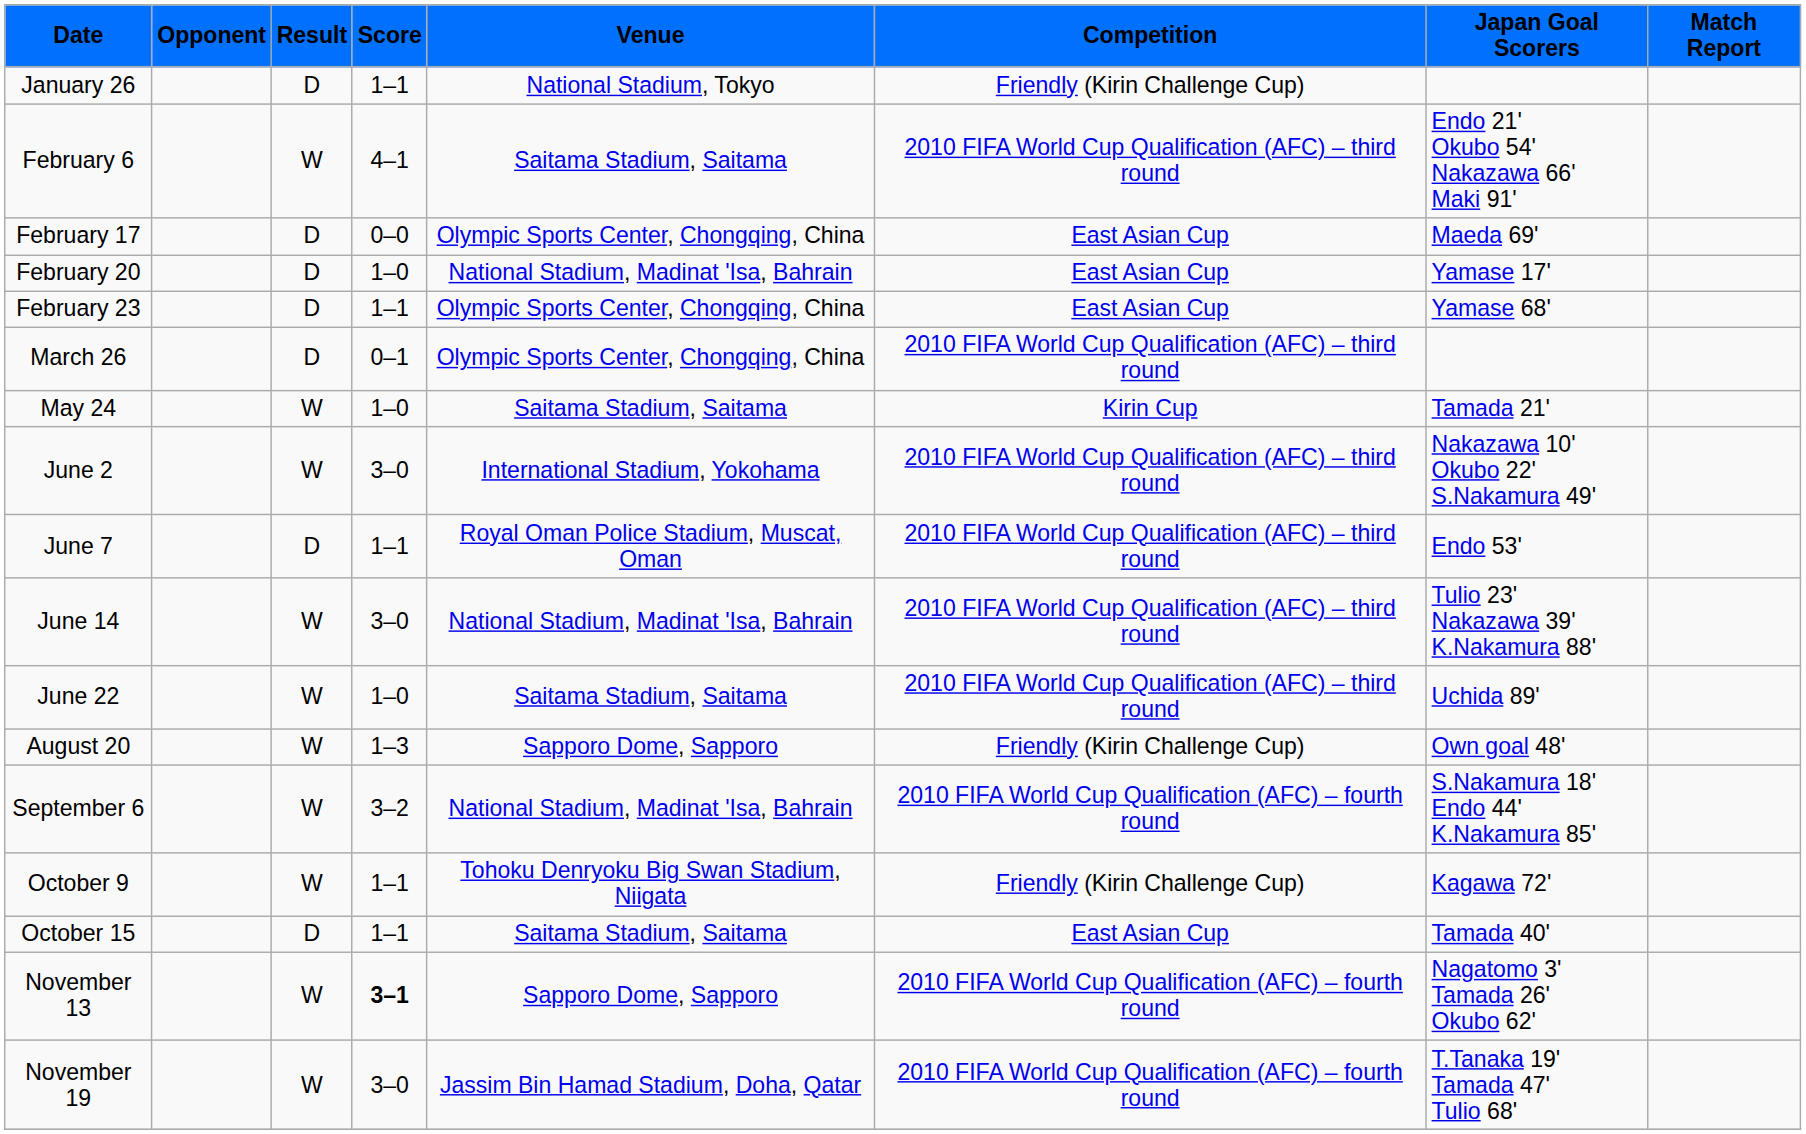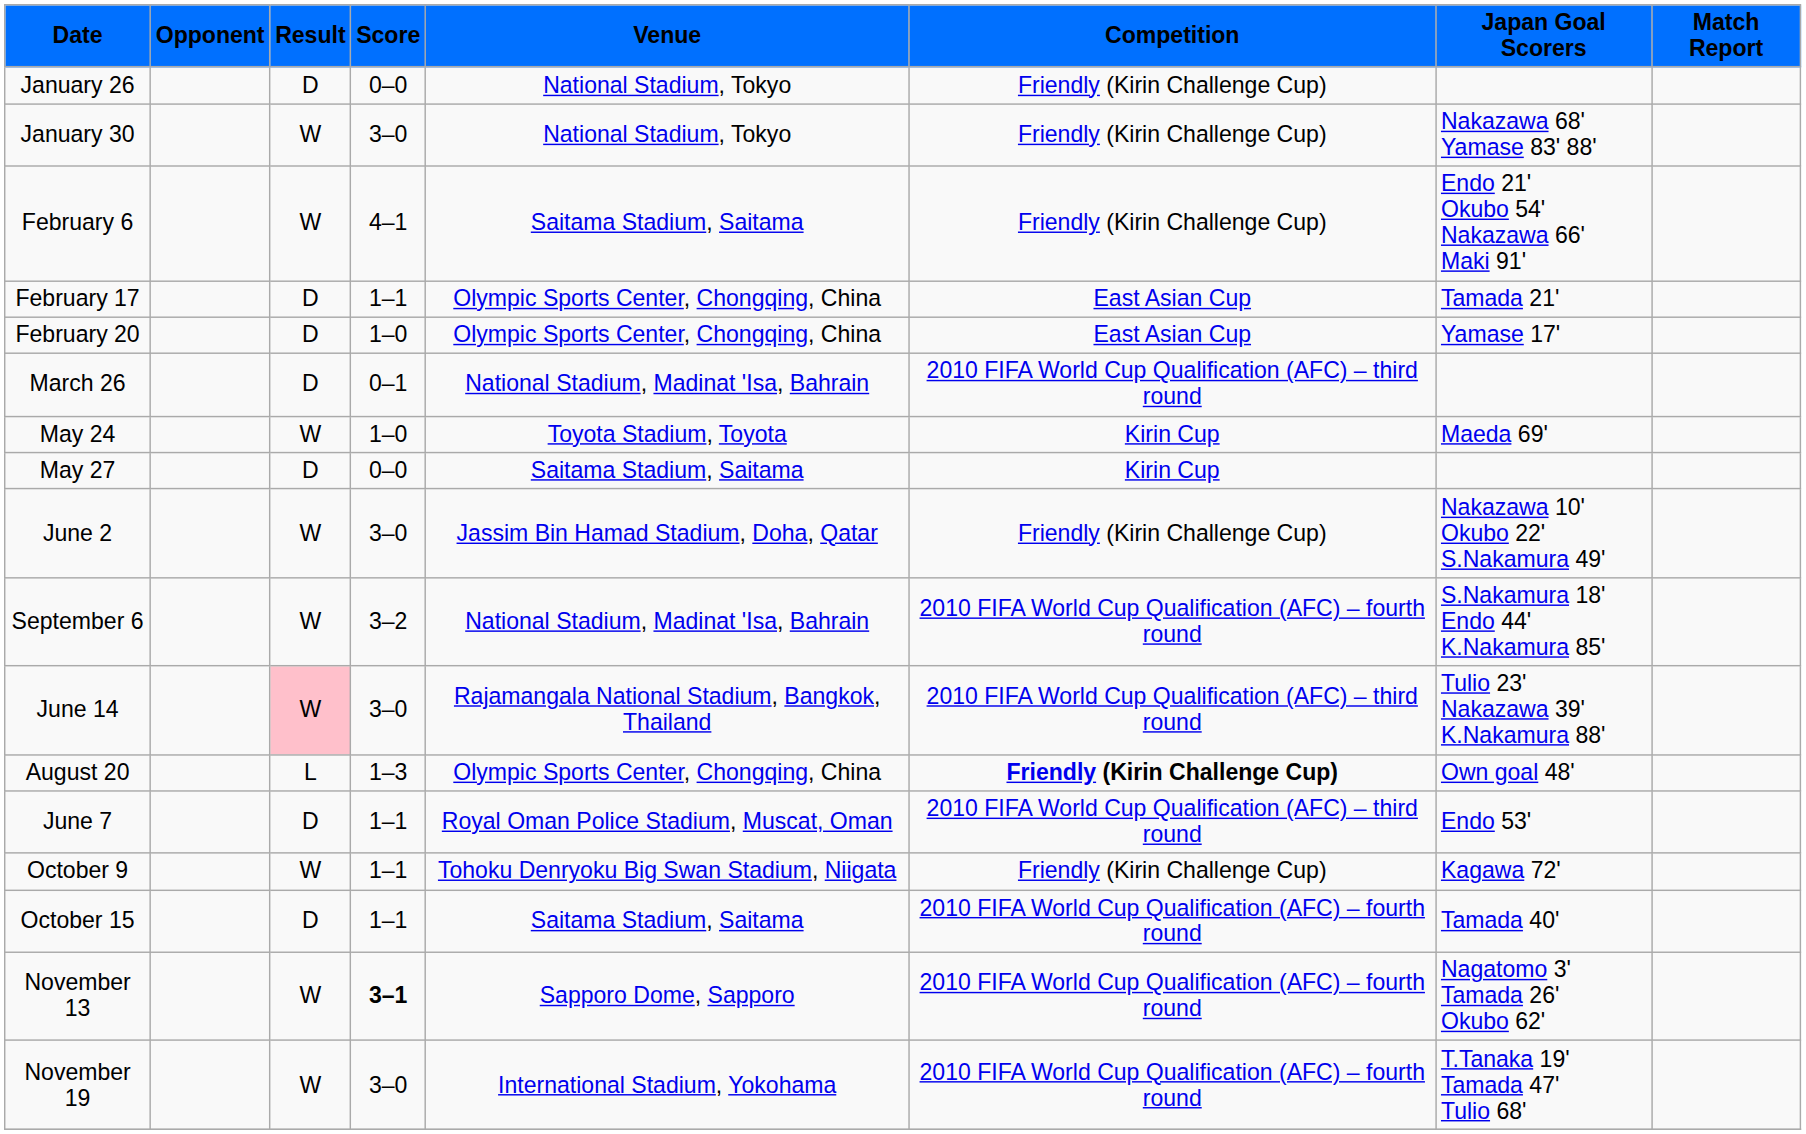 <table class="wikitable" style="text-align:center;">
 <tr>
 <th style="background:#0070FF;"><span>Date</span></th>
 <th style="background:#0070FF;"><span>Opponent</span></th>
 <th style="background:#0070FF;"><span>Result</span></th>
 <th style="background:#0070FF;"><span>Score</span></th>
 <th style="background:#0070FF;"><span>Venue</span></th>
 <th style="background:#0070FF;"><span>Competition</span></th>
 <th style="background:#0070FF;"><span>Japan Goal Scorers</span></th>
 <th style="background:#0070FF;"><span>Match Report</span></th>
 </tr>
 <tr>
 <td>January 26</td>
 <td align="left"></td>
 <td>D</td>
-<td>1–1</td>
+<td>0–0</td>
 <td><a href='#'>National Stadium</a>, Tokyo</td>
 <td><a href='#'>Friendly</a> (Kirin Challenge Cup)</td>
 <td align="left"></td>
+<td></td>
+</tr>
+<tr>
+<td>January 30</td>
+<td align="left"></td>
+<td>W</td>
+<td>3–0</td>
+<td><a href='#'>National Stadium</a>, Tokyo</td>
+<td><a href='#'>Friendly</a> (Kirin Challenge Cup)</td>
+<td align="left"><a href='#'>Nakazawa</a> 68' <br> <a href='#'>Yamase</a> 83' 88'</td>
 <td></td>
 </tr>
 <tr>
 <td>February 6</td>
 <td align="left"></td>
 <td>W</td>
 <td align="center">4–1</td>
 <td><a href='#'>Saitama Stadium</a>, <a href='#'>Saitama</a></td>
-<td><a href='#'>2010 FIFA World Cup Qualification (AFC) – third round</a></td>
+<td><a href='#'>Friendly</a> (Kirin Challenge Cup)</td>
 <td align="left"><a href='#'>Endo</a> 21' <br> <a href='#'>Okubo</a> 54' <br> <a href='#'>Nakazawa</a> 66' <br> <a href='#'>Maki</a> 91'</td>
 <td></td>
 </tr>
 <tr>
 <td>February 17</td>
 <td align="left"></td>
 <td>D</td>
-<td>0–0</td>
+<td>1–1</td>
 <td><a href='#'>Olympic Sports Center</a>, <a href='#'>Chongqing</a>, China</td>
 <td><a href='#'>East Asian Cup</a></td>
-<td align="left"><a href='#'>Maeda</a> 69'</td>
+<td align="left"><a href='#'>Tamada</a> 21'</td>
 <td></td>
 </tr>
 <tr>
 <td>February 20</td>
 <td align="left"></td>
 <td>D</td>
 <td>1–0</td>
-<td><a href='#'>National Stadium</a>, <a href='#'>Madinat 'Isa</a>, <a href='#'>Bahrain</a></td>
+<td><a href='#'>Olympic Sports Center</a>, <a href='#'>Chongqing</a>, China</td>
 <td><a href='#'>East Asian Cup</a></td>
 <td align="left"><a href='#'>Yamase</a> 17'</td>
-<td></td>
-</tr>
-<tr>
-<td>February 23</td>
-<td align="left"></td>
-<td>D</td>
-<td>1–1</td>
-<td><a href='#'>Olympic Sports Center</a>, <a href='#'>Chongqing</a>, China</td>
-<td><a href='#'>East Asian Cup</a></td>
-<td align="left"><a href='#'>Yamase</a> 68'</td>
 <td></td>
 </tr>
 <tr>
 <td>March 26</td>
 <td align="left"></td>
 <td>D</td>
 <td>0–1</td>
-<td><a href='#'>Olympic Sports Center</a>, <a href='#'>Chongqing</a>, China</td>
+<td><a href='#'>National Stadium</a>, <a href='#'>Madinat 'Isa</a>, <a href='#'>Bahrain</a></td>
 <td><a href='#'>2010 FIFA World Cup Qualification (AFC) – third round</a></td>
 <td align="left"></td>
 <td></td>
 </tr>
 <tr>
 <td>May 24</td>
 <td align="left"></td>
 <td>W</td>
 <td>1–0</td>
+<td><a href='#'>Toyota Stadium</a>, <a href='#'>Toyota</a></td>
+<td><a href='#'>Kirin Cup</a></td>
+<td align="left"><a href='#'>Maeda</a> 69'</td>
+<td></td>
+</tr>
+<tr>
+<td>May 27</td>
+<td align="left"></td>
+<td>D</td>
+<td>0–0</td>
 <td><a href='#'>Saitama Stadium</a>, <a href='#'>Saitama</a></td>
 <td><a href='#'>Kirin Cup</a></td>
-<td align="left"><a href='#'>Tamada</a> 21'</td>
+<td align="left"></td>
 <td></td>
 </tr>
 <tr>
 <td>June 2</td>
 <td align="left"></td>
 <td>W</td>
 <td>3–0</td>
-<td><a href='#'>International Stadium</a>, <a href='#'>Yokohama</a></td>
+<td><a href='#'>Jassim Bin Hamad Stadium</a>, <a href='#'>Doha</a>, <a href='#'>Qatar</a></td>
+<td><a href='#'>Friendly</a> (Kirin Challenge Cup)</td>
+<td align="left"><a href='#'>Nakazawa</a> 10' <br> <a href='#'>Okubo</a> 22' <br> <a href='#'>S.Nakamura</a> 49'</td>
+<td></td>
+</tr>
+<tr>
+<td>September 6</td>
+<td align="left"></td>
+<td>W</td>
+<td>3–2</td>
+<td><a href='#'>National Stadium</a>, <a href='#'>Madinat 'Isa</a>, <a href='#'>Bahrain</a></td>
+<td><a href='#'>2010 FIFA World Cup Qualification (AFC) – fourth round</a></td>
+<td align="left"><a href='#'>S.Nakamura</a> 18' <br> <a href='#'>Endo</a> 44' <br> <a href='#'>K.Nakamura</a> 85'</td>
+<td></td>
+</tr>
+<tr>
+<td>June 14</td>
+<td align="left"></td>
+<td style="background: pink;">W</td>
+<td>3–0</td>
+<td><a href='#'>Rajamangala National Stadium</a>, <a href='#'>Bangkok</a>, <a href='#'>Thailand</a></td>
 <td><a href='#'>2010 FIFA World Cup Qualification (AFC) – third round</a></td>
-<td align="left"><a href='#'>Nakazawa</a> 10' <br> <a href='#'>Okubo</a> 22' <br> <a href='#'>S.Nakamura</a> 49'</td>
+<td align="left"><a href='#'>Tulio</a> 23' <br> <a href='#'>Nakazawa</a> 39' <br> <a href='#'>K.Nakamura</a> 88'</td>
+<td></td>
+</tr>
+<tr>
+<td>August 20</td>
+<td align="left"></td>
+<td>L</td>
+<td>1–3</td>
+<td><a href='#'>Olympic Sports Center</a>, <a href='#'>Chongqing</a>, China</td>
+<td><strong><a href='#'>Friendly</a> (Kirin Challenge Cup)</strong></td>
+<td align="left"><a href='#'>Own goal</a> 48'</td>
 <td></td>
 </tr>
 <tr>
 <td align="center">June 7</td>
 <td align="left"></td>
 <td>D</td>
 <td>1–1</td>
 <td><a href='#'>Royal Oman Police Stadium</a>, <a href='#'>Muscat, Oman</a></td>
 <td><a href='#'>2010 FIFA World Cup Qualification (AFC) – third round</a></td>
 <td align="left"><a href='#'>Endo</a> 53'</td>
-<td></td>
-</tr>
-<tr>
-<td>June 14</td>
-<td align="left"></td>
-<td>W</td>
-<td>3–0</td>
-<td><a href='#'>National Stadium</a>, <a href='#'>Madinat 'Isa</a>, <a href='#'>Bahrain</a></td>
-<td><a href='#'>2010 FIFA World Cup Qualification (AFC) – third round</a></td>
-<td align="left"><a href='#'>Tulio</a> 23' <br> <a href='#'>Nakazawa</a> 39' <br> <a href='#'>K.Nakamura</a> 88'</td>
-<td></td>
-</tr>
-<tr>
-<td>June 22</td>
-<td align="left"></td>
-<td>W</td>
-<td>1–0</td>
-<td><a href='#'>Saitama Stadium</a>, <a href='#'>Saitama</a></td>
-<td><a href='#'>2010 FIFA World Cup Qualification (AFC) – third round</a></td>
-<td align="left"><a href='#'>Uchida</a> 89'</td>
-<td></td>
-</tr>
-<tr>
-<td>August 20</td>
-<td align="left"></td>
-<td>W</td>
-<td>1–3</td>
-<td><a href='#'>Sapporo Dome</a>, <a href='#'>Sapporo</a></td>
-<td><a href='#'>Friendly</a> (Kirin Challenge Cup)</td>
-<td align="left"><a href='#'>Own goal</a> 48'</td>
-<td></td>
-</tr>
-<tr>
-<td>September 6</td>
-<td align="left"></td>
-<td>W</td>
-<td>3–2</td>
-<td><a href='#'>National Stadium</a>, <a href='#'>Madinat 'Isa</a>, <a href='#'>Bahrain</a></td>
-<td><a href='#'>2010 FIFA World Cup Qualification (AFC) – fourth round</a></td>
-<td align="left"><a href='#'>S.Nakamura</a> 18' <br> <a href='#'>Endo</a> 44' <br> <a href='#'>K.Nakamura</a> 85'</td>
 <td></td>
 </tr>
 <tr>
 <td>October 9</td>
 <td align="left"></td>
 <td>W</td>
 <td>1–1</td>
 <td><a href='#'>Tohoku Denryoku Big Swan Stadium</a>, <a href='#'>Niigata</a></td>
 <td><a href='#'>Friendly</a> (Kirin Challenge Cup)</td>
 <td align="left"><a href='#'>Kagawa</a> 72'</td>
 <td></td>
 </tr>
 <tr>
 <td>October 15</td>
 <td align="left"></td>
 <td>D</td>
 <td>1–1</td>
 <td><a href='#'>Saitama Stadium</a>, <a href='#'>Saitama</a></td>
-<td><a href='#'>East Asian Cup</a></td>
+<td><a href='#'>2010 FIFA World Cup Qualification (AFC) – fourth round</a></td>
 <td align="left"><a href='#'>Tamada</a> 40'</td>
 <td></td>
 </tr>
 <tr>
 <td>November 13</td>
 <td align="left"></td>
 <td>W</td>
 <td><strong>3–1</strong></td>
 <td><a href='#'>Sapporo Dome</a>, <a href='#'>Sapporo</a></td>
 <td><a href='#'>2010 FIFA World Cup Qualification (AFC) – fourth round</a></td>
 <td align="left"><a href='#'>Nagatomo</a> 3' <br> <a href='#'>Tamada</a> 26' <br> <a href='#'>Okubo</a> 62'</td>
 <td></td>
 </tr>
 <tr>
 <td>November 19</td>
 <td align="left"></td>
 <td>W</td>
 <td>3–0</td>
-<td><a href='#'>Jassim Bin Hamad Stadium</a>, <a href='#'>Doha</a>, <a href='#'>Qatar</a></td>
+<td><a href='#'>International Stadium</a>, <a href='#'>Yokohama</a></td>
 <td><a href='#'>2010 FIFA World Cup Qualification (AFC) – fourth round</a></td>
 <td align="left"><a href='#'>T.Tanaka</a> 19' <br> <a href='#'>Tamada</a> 47' <br> <a href='#'>Tulio</a> 68'</td>
 <td></td>
 </tr>
 <tr>
 </tr>
 </table>
